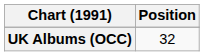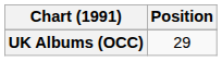 <table class="wikitable plainrowheaders" style="text-align:center">
 <tr>
 <th scope="col">Chart (1991)</th>
 <th scope="col">Position</th>
 </tr>
 <tr>
 </tr>
 <tr>
 <th scope="row">UK Albums (OCC)</th>
-<td>32</td>
+<td>29</td>
 </tr>
 </table>
